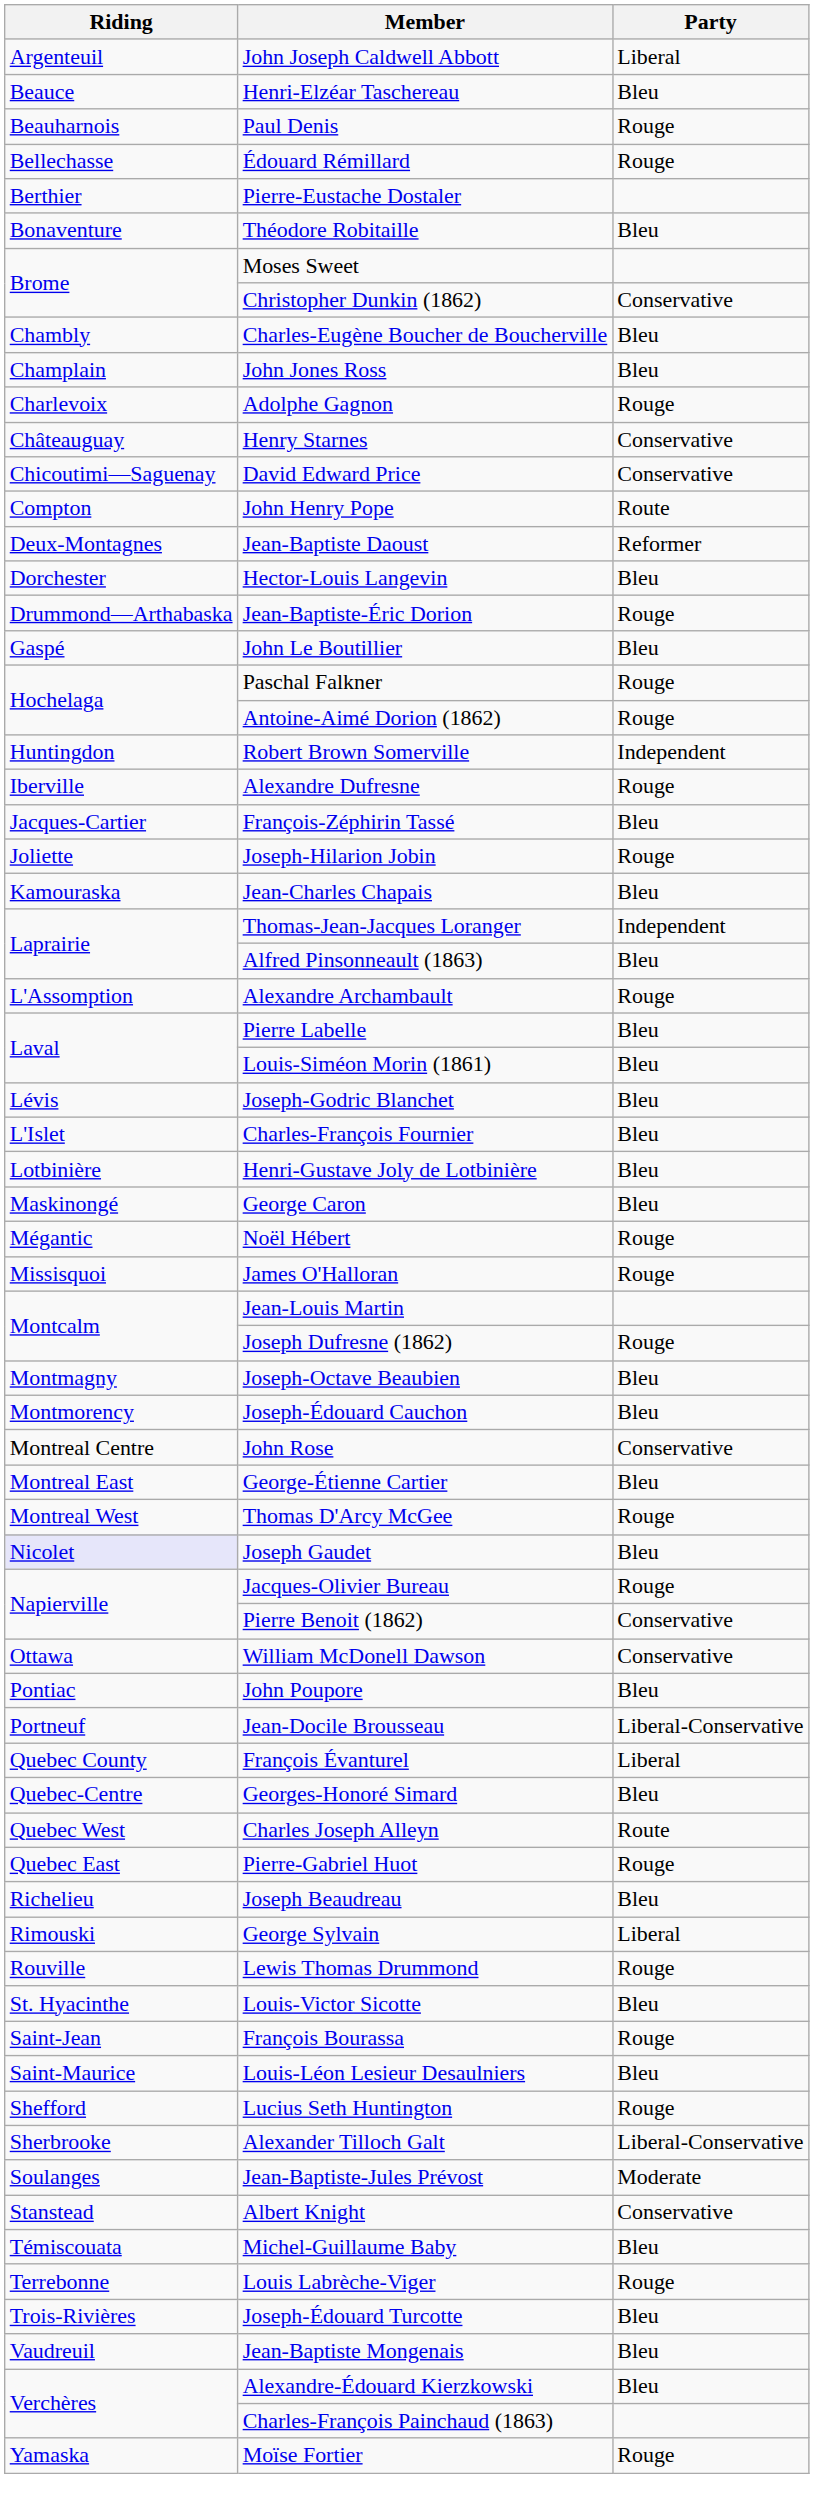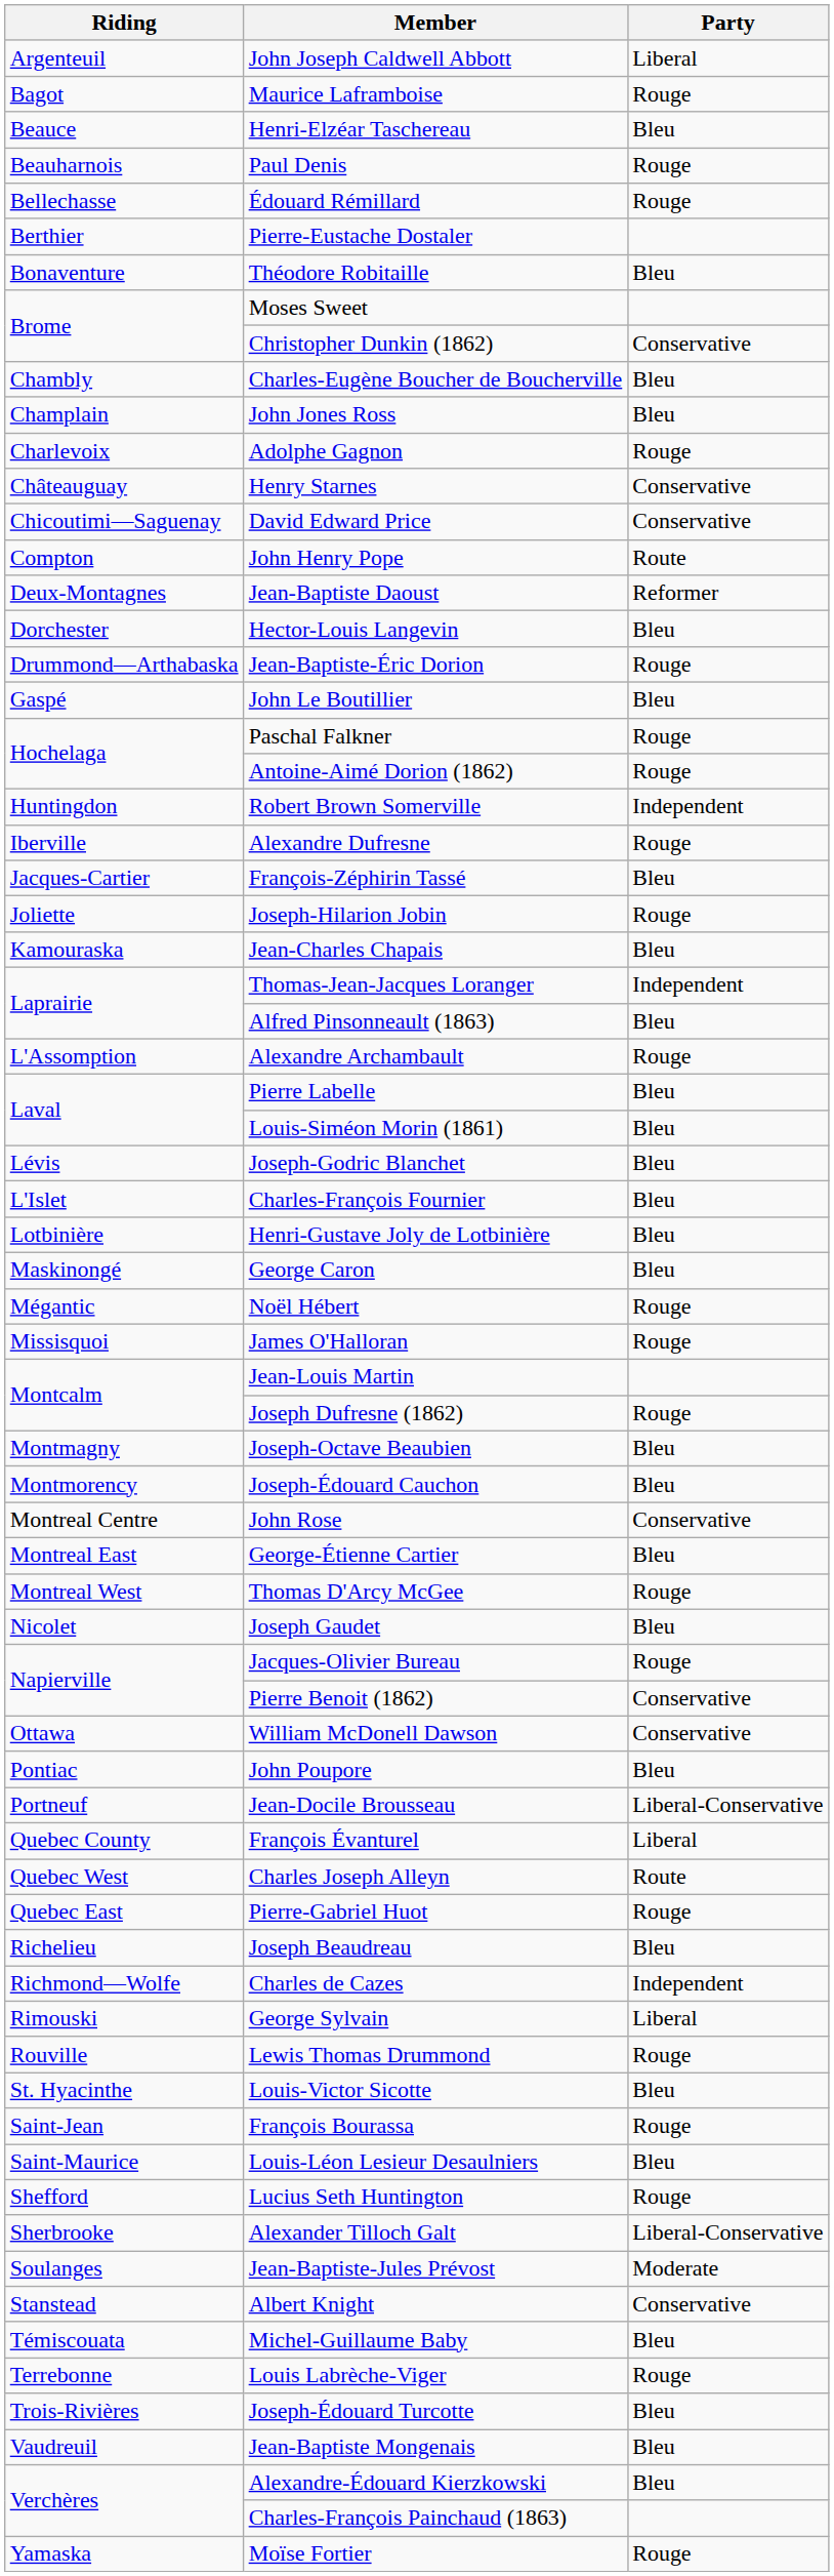 <table class="wikitable">
 <tr>
 <th>Riding</th>
 <th>Member</th>
 <th>Party</th>
 </tr>
 <tr>
 <td><a href='#'>Argenteuil</a></td>
 <td><a href='#'>John Joseph Caldwell Abbott</a></td>
 <td>Liberal</td>
+</tr>
+<tr>
+<td><a href='#'>Bagot</a></td>
+<td><a href='#'>Maurice Laframboise</a></td>
+<td>Rouge</td>
 </tr>
 <tr>
 <td><a href='#'>Beauce</a></td>
 <td><a href='#'>Henri-Elzéar Taschereau</a></td>
 <td>Bleu</td>
 </tr>
 <tr>
 <td><a href='#'>Beauharnois</a></td>
 <td><a href='#'>Paul Denis</a></td>
 <td>Rouge</td>
 </tr>
 <tr>
 <td><a href='#'>Bellechasse</a></td>
 <td><a href='#'>Édouard Rémillard</a></td>
 <td>Rouge</td>
 </tr>
 <tr>
 <td><a href='#'>Berthier</a></td>
 <td><a href='#'>Pierre-Eustache Dostaler</a></td>
 </tr>
 <tr>
 <td><a href='#'>Bonaventure</a></td>
 <td><a href='#'>Théodore Robitaille</a></td>
 <td>Bleu</td>
 </tr>
 <tr>
 <td rowspan=2><a href='#'>Brome</a></td>
 <td>Moses Sweet </td>
 <td></td>
 </tr>
 <tr>
 <td><a href='#'>Christopher Dunkin</a> (1862)</td>
 <td>Conservative</td>
 </tr>
 <tr>
 <td><a href='#'>Chambly</a></td>
 <td><a href='#'>Charles-Eugène Boucher de Boucherville</a></td>
 <td>Bleu</td>
 </tr>
 <tr>
 <td><a href='#'>Champlain</a></td>
 <td><a href='#'>John Jones Ross</a></td>
 <td>Bleu</td>
 </tr>
 <tr>
 <td><a href='#'>Charlevoix</a></td>
 <td><a href='#'>Adolphe Gagnon</a></td>
 <td>Rouge</td>
 </tr>
 <tr>
 <td><a href='#'>Châteauguay</a></td>
 <td><a href='#'>Henry Starnes</a></td>
 <td>Conservative</td>
 </tr>
 <tr>
 <td><a href='#'>Chicoutimi—Saguenay</a></td>
 <td><a href='#'>David Edward Price</a></td>
 <td>Conservative</td>
 </tr>
 <tr>
 <td><a href='#'>Compton</a></td>
 <td><a href='#'>John Henry Pope</a></td>
 <td>Route</td>
 </tr>
 <tr>
 <td><a href='#'>Deux-Montagnes</a></td>
 <td><a href='#'>Jean-Baptiste Daoust</a></td>
 <td>Reformer</td>
 </tr>
 <tr>
 <td><a href='#'>Dorchester</a></td>
 <td><a href='#'>Hector-Louis Langevin</a></td>
 <td>Bleu</td>
 </tr>
 <tr>
 <td><a href='#'>Drummond—Arthabaska</a></td>
 <td><a href='#'>Jean-Baptiste-Éric Dorion</a></td>
 <td>Rouge</td>
 </tr>
 <tr>
 <td><a href='#'>Gaspé</a></td>
 <td><a href='#'>John Le Boutillier</a></td>
 <td>Bleu</td>
 </tr>
 <tr>
 <td rowspan=2><a href='#'>Hochelaga</a></td>
 <td>Paschal Falkner </td>
 <td>Rouge</td>
 </tr>
 <tr>
 <td><a href='#'>Antoine-Aimé Dorion</a> (1862)</td>
 <td>Rouge</td>
 </tr>
 <tr>
 <td><a href='#'>Huntingdon</a></td>
 <td><a href='#'>Robert Brown Somerville</a></td>
 <td>Independent</td>
 </tr>
 <tr>
 <td><a href='#'>Iberville</a></td>
 <td><a href='#'>Alexandre Dufresne</a></td>
 <td>Rouge</td>
 </tr>
 <tr>
 <td><a href='#'>Jacques-Cartier</a></td>
 <td><a href='#'>François-Zéphirin Tassé</a></td>
 <td>Bleu</td>
 </tr>
 <tr>
 <td><a href='#'>Joliette</a></td>
 <td><a href='#'>Joseph-Hilarion Jobin</a></td>
 <td>Rouge</td>
 </tr>
 <tr>
 <td><a href='#'>Kamouraska</a></td>
 <td><a href='#'>Jean-Charles Chapais</a></td>
 <td>Bleu</td>
 </tr>
 <tr>
 <td rowspan=2><a href='#'>Laprairie</a></td>
 <td><a href='#'>Thomas-Jean-Jacques Loranger</a></td>
 <td>Independent</td>
 </tr>
 <tr>
 <td><a href='#'>Alfred Pinsonneault</a> (1863)</td>
 <td>Bleu</td>
 </tr>
 <tr>
 <td><a href='#'>L'Assomption</a></td>
 <td><a href='#'>Alexandre Archambault</a></td>
 <td>Rouge</td>
 </tr>
 <tr>
 <td rowspan=2><a href='#'>Laval</a></td>
 <td><a href='#'>Pierre Labelle</a></td>
 <td>Bleu</td>
 </tr>
 <tr>
 <td><a href='#'>Louis-Siméon Morin</a> (1861)</td>
 <td>Bleu</td>
 </tr>
 <tr>
 <td><a href='#'>Lévis</a></td>
 <td><a href='#'>Joseph-Godric Blanchet</a></td>
 <td>Bleu</td>
 </tr>
 <tr>
 <td><a href='#'>L'Islet</a></td>
 <td><a href='#'>Charles-François Fournier</a></td>
 <td>Bleu</td>
 </tr>
 <tr>
 <td><a href='#'>Lotbinière</a></td>
 <td><a href='#'>Henri-Gustave Joly de Lotbinière</a></td>
 <td>Bleu</td>
 </tr>
 <tr>
 <td><a href='#'>Maskinongé</a></td>
 <td><a href='#'>George Caron</a></td>
 <td>Bleu</td>
 </tr>
 <tr>
 <td><a href='#'>Mégantic</a></td>
 <td><a href='#'>Noël Hébert</a></td>
 <td>Rouge</td>
 </tr>
 <tr>
 <td><a href='#'>Missisquoi</a></td>
 <td><a href='#'>James O'Halloran</a></td>
 <td>Rouge</td>
 </tr>
 <tr>
 <td rowspan=2><a href='#'>Montcalm</a></td>
 <td><a href='#'>Jean-Louis Martin</a></td>
 <td></td>
 </tr>
 <tr>
 <td><a href='#'>Joseph Dufresne</a> (1862)</td>
 <td>Rouge</td>
 </tr>
 <tr>
 <td><a href='#'>Montmagny</a></td>
 <td><a href='#'>Joseph-Octave Beaubien</a></td>
 <td>Bleu</td>
 </tr>
 <tr>
 <td><a href='#'>Montmorency</a></td>
 <td><a href='#'>Joseph-Édouard Cauchon</a></td>
 <td>Bleu</td>
 </tr>
 <tr>
 <td>Montreal Centre</td>
 <td><a href='#'>John Rose</a></td>
 <td>Conservative</td>
 </tr>
 <tr>
 <td><a href='#'>Montreal East</a></td>
 <td><a href='#'>George-Étienne Cartier</a></td>
 <td>Bleu</td>
 </tr>
 <tr>
 <td><a href='#'>Montreal West</a></td>
 <td><a href='#'>Thomas D'Arcy McGee</a></td>
 <td>Rouge</td>
 </tr>
 <tr>
-<td style="background: lavender;"><a href='#'>Nicolet</a></td>
+<td><a href='#'>Nicolet</a></td>
 <td><a href='#'>Joseph Gaudet</a></td>
 <td>Bleu</td>
 </tr>
 <tr>
 <td rowspan=2><a href='#'>Napierville</a></td>
 <td><a href='#'>Jacques-Olivier Bureau</a></td>
 <td>Rouge</td>
 </tr>
 <tr>
 <td><a href='#'>Pierre Benoit</a> (1862)</td>
 <td>Conservative</td>
 </tr>
 <tr>
 <td><a href='#'>Ottawa</a></td>
 <td><a href='#'>William McDonell Dawson</a></td>
 <td>Conservative</td>
 </tr>
 <tr>
 <td><a href='#'>Pontiac</a></td>
 <td><a href='#'>John Poupore</a></td>
 <td>Bleu</td>
 </tr>
 <tr>
 <td><a href='#'>Portneuf</a></td>
 <td><a href='#'>Jean-Docile Brousseau</a></td>
 <td>Liberal-Conservative</td>
 </tr>
 <tr>
 <td><a href='#'>Quebec County</a></td>
 <td><a href='#'>François Évanturel</a></td>
 <td>Liberal</td>
 </tr>
 <tr>
-<td><a href='#'>Quebec-Centre</a></td>
-<td><a href='#'>Georges-Honoré Simard</a></td>
-<td>Bleu</td>
-</tr>
-<tr>
 <td><a href='#'>Quebec West</a></td>
 <td><a href='#'>Charles Joseph Alleyn</a></td>
 <td>Route</td>
 </tr>
 <tr>
 <td><a href='#'>Quebec East</a></td>
 <td><a href='#'>Pierre-Gabriel Huot</a></td>
 <td>Rouge</td>
 </tr>
 <tr>
 <td><a href='#'>Richelieu</a></td>
 <td><a href='#'>Joseph Beaudreau</a></td>
 <td>Bleu</td>
+</tr>
+<tr>
+<td><a href='#'>Richmond—Wolfe</a></td>
+<td><a href='#'>Charles de Cazes</a></td>
+<td>Independent</td>
 </tr>
 <tr>
 <td><a href='#'>Rimouski</a></td>
 <td><a href='#'>George Sylvain</a></td>
 <td>Liberal</td>
 </tr>
 <tr>
 <td><a href='#'>Rouville</a></td>
 <td><a href='#'>Lewis Thomas Drummond</a></td>
 <td>Rouge</td>
 </tr>
 <tr>
 <td><a href='#'>St. Hyacinthe</a></td>
 <td><a href='#'>Louis-Victor Sicotte</a></td>
 <td>Bleu</td>
 </tr>
 <tr>
 <td><a href='#'>Saint-Jean</a></td>
 <td><a href='#'>François Bourassa</a></td>
 <td>Rouge</td>
 </tr>
 <tr>
 <td><a href='#'>Saint-Maurice</a></td>
 <td><a href='#'>Louis-Léon Lesieur Desaulniers</a></td>
 <td>Bleu</td>
 </tr>
 <tr>
 <td><a href='#'>Shefford</a></td>
 <td><a href='#'>Lucius Seth Huntington</a></td>
 <td>Rouge</td>
 </tr>
 <tr>
 <td><a href='#'>Sherbrooke</a></td>
 <td><a href='#'>Alexander Tilloch Galt</a></td>
 <td>Liberal-Conservative</td>
 </tr>
 <tr>
 <td><a href='#'>Soulanges</a></td>
 <td><a href='#'>Jean-Baptiste-Jules Prévost</a></td>
 <td>Moderate</td>
 </tr>
 <tr>
 <td><a href='#'>Stanstead</a></td>
 <td><a href='#'>Albert Knight</a></td>
 <td>Conservative</td>
 </tr>
 <tr>
 <td><a href='#'>Témiscouata</a></td>
 <td><a href='#'>Michel-Guillaume Baby</a></td>
 <td>Bleu</td>
 </tr>
 <tr>
 <td><a href='#'>Terrebonne</a></td>
 <td><a href='#'>Louis Labrèche-Viger</a></td>
 <td>Rouge</td>
 </tr>
 <tr>
 <td><a href='#'>Trois-Rivières</a></td>
 <td><a href='#'>Joseph-Édouard Turcotte</a></td>
 <td>Bleu</td>
 </tr>
 <tr>
 <td><a href='#'>Vaudreuil</a></td>
 <td><a href='#'>Jean-Baptiste Mongenais</a></td>
 <td>Bleu</td>
 </tr>
 <tr>
 <td rowspan=2><a href='#'>Verchères</a></td>
 <td><a href='#'>Alexandre-Édouard Kierzkowski</a></td>
 <td>Bleu</td>
 </tr>
 <tr>
 <td><a href='#'>Charles-François Painchaud</a> (1863)</td>
 <td></td>
 </tr>
 <tr>
 <td><a href='#'>Yamaska</a></td>
 <td><a href='#'>Moïse Fortier</a></td>
 <td>Rouge</td>
 </tr>
 </table>
